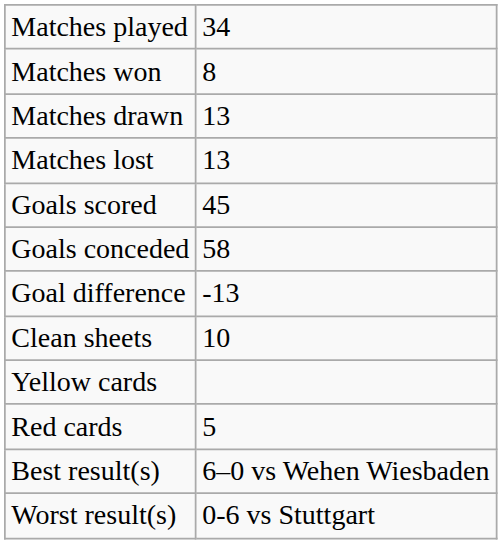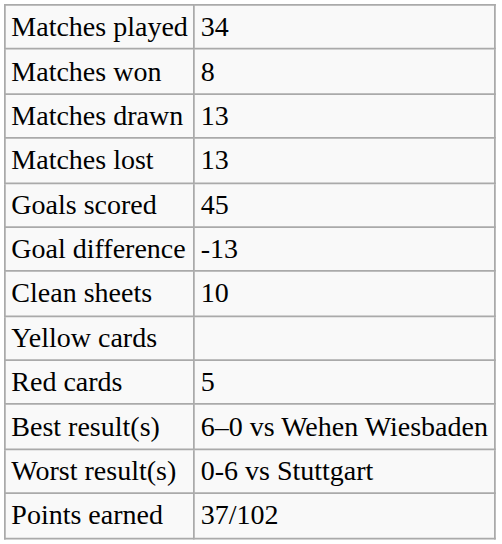 <table class="wikitable">
 <tr>
 <td>Matches played</td>
 <td>34</td>
 </tr>
 <tr>
 <td>Matches won</td>
 <td>8</td>
 </tr>
 <tr>
 <td>Matches drawn</td>
 <td>13</td>
 </tr>
 <tr>
 <td>Matches lost</td>
 <td>13</td>
 </tr>
 <tr>
 <td>Goals scored</td>
 <td>45</td>
-</tr>
-<tr>
-<td>Goals conceded</td>
-<td>58</td>
 </tr>
 <tr>
 <td>Goal difference</td>
 <td>-13</td>
 </tr>
 <tr>
 <td>Clean sheets</td>
 <td>10</td>
 </tr>
 <tr>
 <td>Yellow cards</td>
 <td></td>
 </tr>
 <tr>
 <td>Red cards</td>
 <td>5</td>
 </tr>
 <tr>
 <td>Best result(s)</td>
 <td>6–0 vs Wehen Wiesbaden</td>
 </tr>
 <tr>
 <td>Worst result(s)</td>
 <td>0-6 vs Stuttgart</td>
 </tr>
+<tr>
+<td>Points earned</td>
+<td>37/102</td>
+</tr>
 </table>
